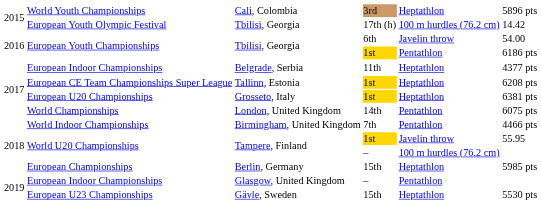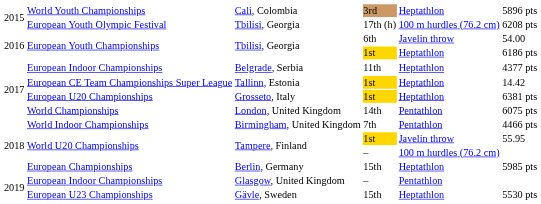 <table>
 <tr>
 <td rowspan=2>2015</td>
 <td><a href='#'>World Youth Championships</a></td>
 <td><a href='#'>Cali</a>, Colombia</td>
 <td bgcolor=cc9966>3rd</td>
 <td><a href='#'>Heptathlon</a></td>
 <td>5896 pts</td>
 </tr>
 <tr>
 <td><a href='#'>European Youth Olympic Festival</a></td>
 <td><a href='#'>Tbilisi</a>, Georgia</td>
 <td>17th (h)</td>
 <td><a href='#'>100 m hurdles (76.2 cm)</a></td>
-<td>14.42</td>
+<td>6208 pts </td>
 </tr>
 <tr>
 <td rowspan=2>2016</td>
 <td rowspan=2><a href='#'>European Youth Championships</a></td>
 <td rowspan=2><a href='#'>Tbilisi</a>, Georgia</td>
 <td>6th</td>
 <td><a href='#'>Javelin throw</a></td>
 <td>54.00</td>
 </tr>
 <tr>
 <td bgcolor=gold>1st</td>
-<td><a href='#'>Pentathlon</a></td>
+<td><a href='#'>Heptathlon</a></td>
 <td>6186 pts </td>
 </tr>
 <tr>
 </tr>
 <tr>
 <td rowspan=4>2017</td>
 <td><a href='#'>European Indoor Championships</a></td>
 <td><a href='#'>Belgrade</a>, Serbia</td>
 <td>11th</td>
 <td><a href='#'>Heptathlon</a></td>
 <td>4377 pts</td>
 </tr>
 <tr>
 <td><a href='#'>European CE Team Championships Super League</a></td>
 <td><a href='#'>Tallinn</a>, Estonia</td>
 <td bgcolor=gold>1st</td>
 <td><a href='#'>Heptathlon</a></td>
-<td>6208 pts </td>
+<td>14.42</td>
 </tr>
 <tr>
 <td><a href='#'>European U20 Championships</a></td>
 <td><a href='#'>Grosseto</a>, Italy</td>
 <td bgcolor=gold>1st</td>
 <td><a href='#'>Heptathlon</a></td>
 <td>6381 pts </td>
 </tr>
 <tr>
 <td><a href='#'>World Championships</a></td>
 <td><a href='#'>London</a>, United Kingdom</td>
 <td>14th</td>
 <td><a href='#'>Pentathlon</a></td>
 <td>6075 pts</td>
 </tr>
 <tr>
 <td rowspan=4>2018</td>
 <td><a href='#'>World Indoor Championships</a></td>
 <td><a href='#'>Birmingham</a>, United Kingdom</td>
 <td>7th</td>
 <td><a href='#'>Pentathlon</a></td>
 <td>4466 pts</td>
 </tr>
 <tr>
 <td rowspan=2><a href='#'>World U20 Championships</a></td>
 <td rowspan=2><a href='#'>Tampere</a>, Finland</td>
 <td bgcolor=gold>1st</td>
 <td><a href='#'>Javelin throw</a></td>
 <td>55.95 </td>
 </tr>
 <tr>
 <td>–</td>
 <td><a href='#'>100 m hurdles (76.2 cm)</a></td>
 <td></td>
 </tr>
 <tr>
 <td><a href='#'>European Championships</a></td>
 <td><a href='#'>Berlin</a>, Germany</td>
 <td>15th</td>
 <td><a href='#'>Heptathlon</a></td>
 <td>5985 pts</td>
 </tr>
 <tr>
 <td rowspan=2>2019</td>
 <td><a href='#'>European Indoor Championships</a></td>
 <td><a href='#'>Glasgow</a>, United Kingdom</td>
 <td>–</td>
 <td><a href='#'>Pentathlon</a></td>
 <td></td>
 </tr>
 <tr>
 <td><a href='#'>European U23 Championships</a></td>
 <td><a href='#'>Gävle</a>, Sweden</td>
 <td>15th</td>
 <td><a href='#'>Heptathlon</a></td>
 <td>5530 pts</td>
 </tr>
 </table>
